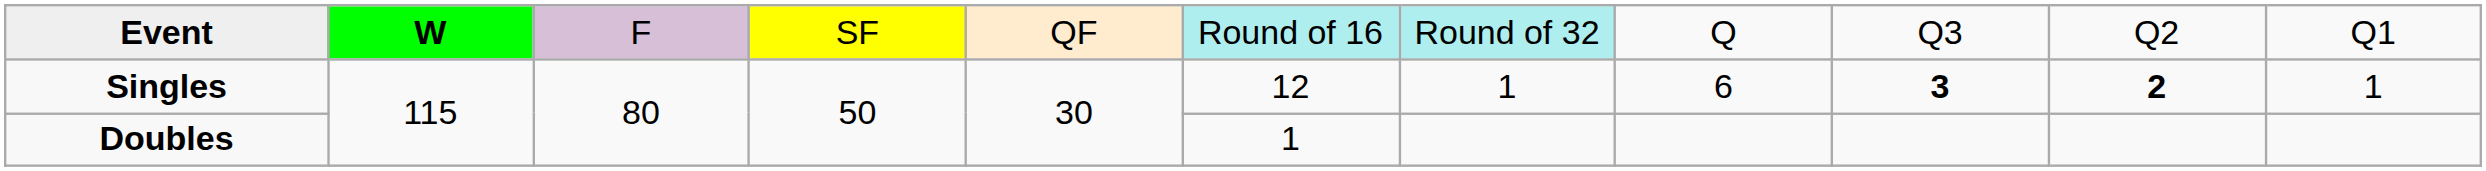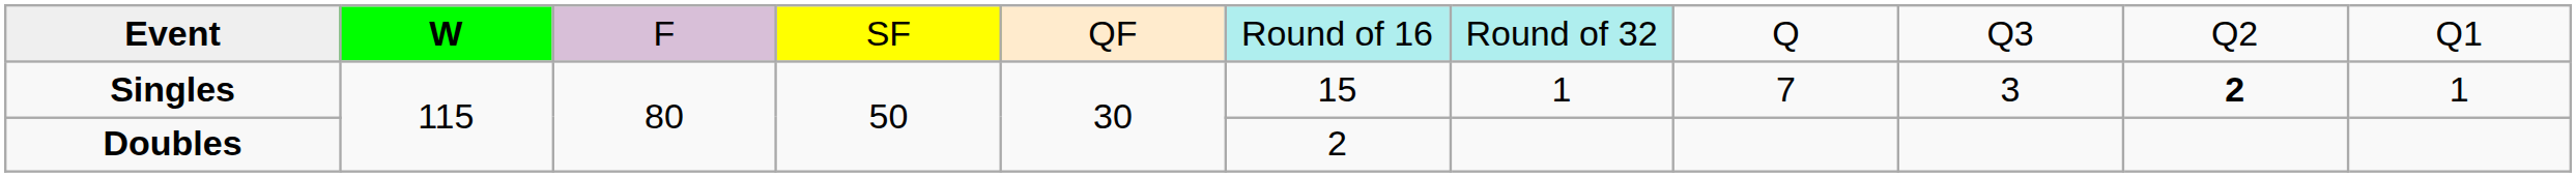 <table class=wikitable style=font-size:90%;text-align:center>
 <tr>
 <td style="width:130px; background:#efefef;"><strong>Event</strong></td>
 <td style="width:80px; background:lime;"><strong>W</strong></td>
 <td style="width:85px; background:thistle;">F</td>
 <td style="width:85px; background:#ff0;">SF</td>
 <td style="width:85px; background:#ffebcd;">QF</td>
 <td style="width:85px; background:#afeeee;">Round of 16</td>
 <td style="width:85px; background:#afeeee;">Round of 32</td>
 <td width=85>Q</td>
 <td width=85>Q3</td>
 <td width=85>Q2</td>
 <td width=85>Q1</td>
 </tr>
 <tr>
 <th style="background:#f8f8f8;">Singles</th>
 <td rowspan=2>115</td>
 <td rowspan=2>80</td>
 <td rowspan=2>50</td>
 <td rowspan=2>30</td>
-<td>12</td>
+<td>15</td>
 <td>1</td>
-<td>6</td>
-<td><strong>3</strong></td>
+<td>7</td>
+<td>3</td>
 <td><strong>2</strong></td>
 <td>1</td>
 </tr>
 <tr>
 <th style="background:#f8f8f8;">Doubles</th>
-<td>1</td>
+<td>2</td>
 <td></td>
 <td></td>
 <td></td>
 <td></td>
 <td></td>
 </tr>
 </table>
